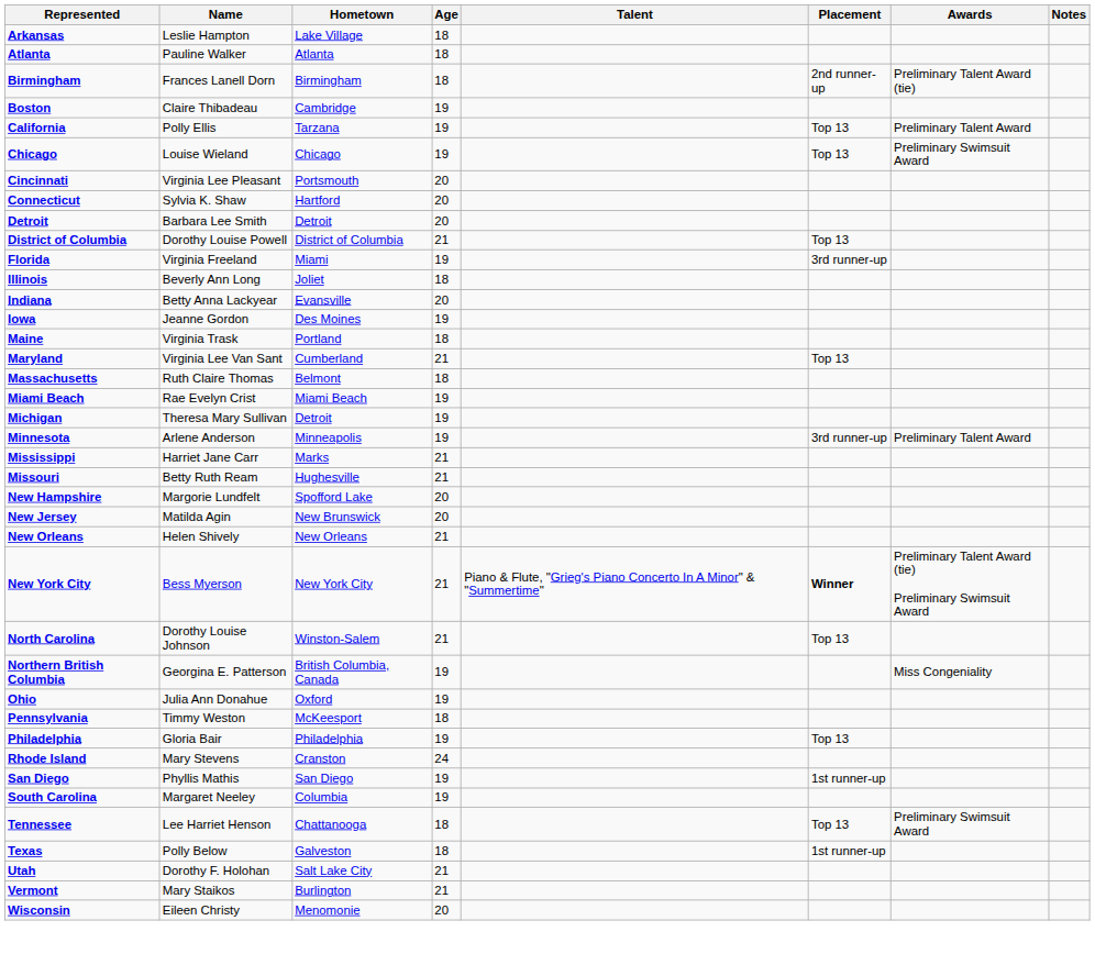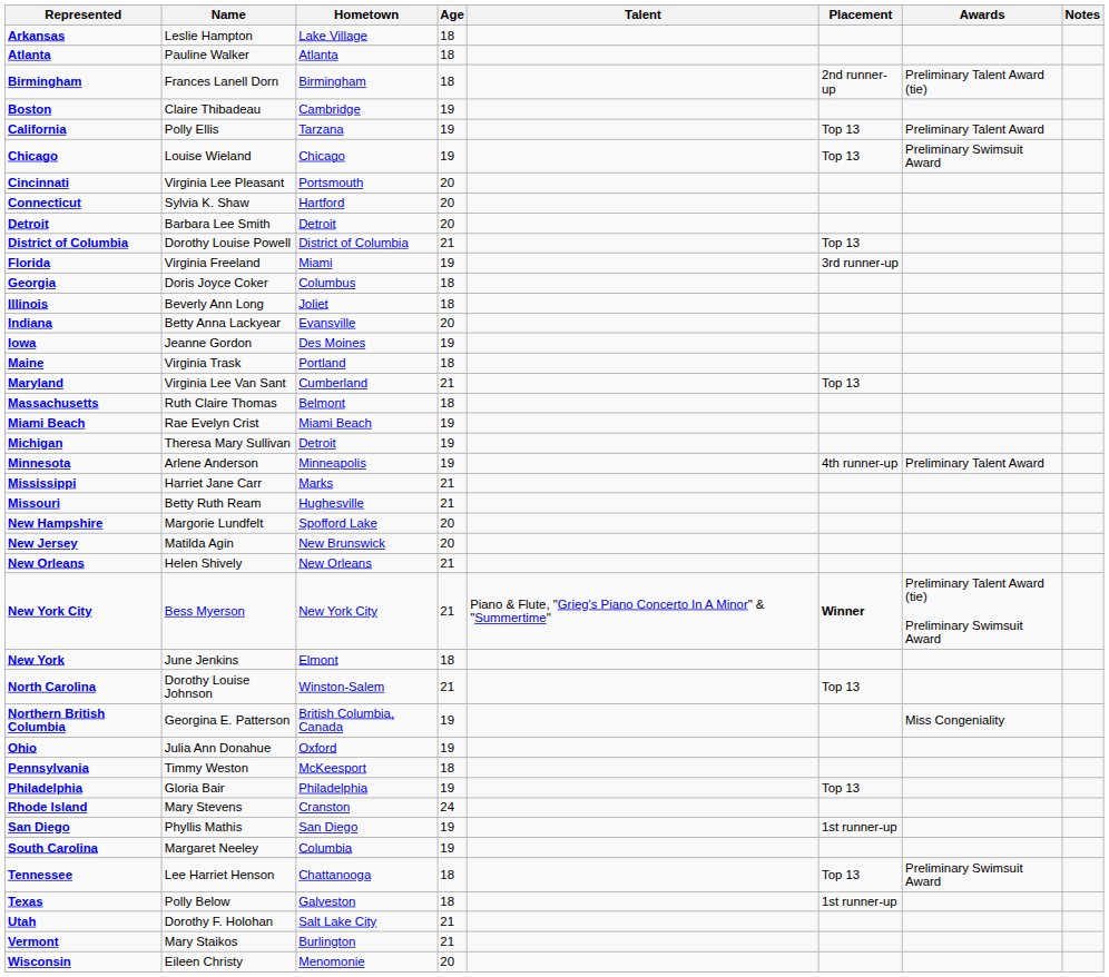 <table class="wikitable sortable" style="font-size:90%" style="width:100%">
 <tr>
 <th>Represented</th>
 <th>Name</th>
 <th>Hometown</th>
 <th>Age</th>
 <th>Talent</th>
 <th>Placement</th>
 <th>Awards</th>
 <th>Notes</th>
 </tr>
 <tr>
 <td><strong><a href='#'>Arkansas</a></strong></td>
 <td>Leslie Hampton</td>
 <td><a href='#'>Lake Village</a></td>
 <td>18</td>
 <td></td>
 <td></td>
 <td></td>
 <td></td>
 </tr>
 <tr>
 <td><strong><a href='#'>Atlanta</a></strong></td>
 <td>Pauline Walker</td>
 <td><a href='#'>Atlanta</a></td>
 <td>18</td>
 <td></td>
 <td></td>
 <td></td>
 <td></td>
 </tr>
 <tr>
 <td><strong><a href='#'>Birmingham</a></strong></td>
 <td>Frances Lanell Dorn</td>
 <td><a href='#'>Birmingham</a></td>
 <td>18</td>
 <td></td>
 <td>2nd runner-up</td>
 <td>Preliminary Talent Award (tie)</td>
 <td></td>
 </tr>
 <tr>
 <td><strong><a href='#'>Boston</a></strong></td>
 <td>Claire Thibadeau</td>
 <td><a href='#'>Cambridge</a></td>
 <td>19</td>
 <td></td>
 <td></td>
 <td></td>
 <td></td>
 </tr>
 <tr>
 <td><strong><a href='#'>California</a></strong></td>
 <td>Polly Ellis</td>
 <td><a href='#'>Tarzana</a></td>
 <td>19</td>
 <td></td>
 <td>Top 13</td>
 <td>Preliminary Talent Award</td>
 <td></td>
 </tr>
 <tr>
 <td><strong><a href='#'>Chicago</a></strong></td>
 <td>Louise Wieland</td>
 <td><a href='#'>Chicago</a></td>
 <td>19</td>
 <td></td>
 <td>Top 13</td>
 <td>Preliminary Swimsuit Award</td>
 <td></td>
 </tr>
 <tr>
 <td><strong><a href='#'>Cincinnati</a></strong></td>
 <td>Virginia Lee Pleasant</td>
 <td><a href='#'>Portsmouth</a></td>
 <td>20</td>
 <td></td>
 <td></td>
 <td></td>
 <td></td>
 </tr>
 <tr>
 <td><strong><a href='#'>Connecticut</a></strong></td>
 <td>Sylvia K. Shaw</td>
 <td><a href='#'>Hartford</a></td>
 <td>20</td>
 <td></td>
 <td></td>
 <td></td>
 <td></td>
 </tr>
 <tr>
 <td><strong><a href='#'>Detroit</a></strong></td>
 <td>Barbara Lee Smith</td>
 <td><a href='#'>Detroit</a></td>
 <td>20</td>
 <td></td>
 <td></td>
 <td></td>
 <td></td>
 </tr>
 <tr>
 <td><strong><a href='#'>District of Columbia</a></strong></td>
 <td>Dorothy Louise Powell</td>
 <td><a href='#'>District of Columbia</a></td>
 <td>21</td>
 <td></td>
 <td>Top 13</td>
 <td></td>
 <td></td>
 </tr>
 <tr>
 <td><strong><a href='#'>Florida</a></strong></td>
 <td>Virginia Freeland</td>
 <td><a href='#'>Miami</a></td>
 <td>19</td>
 <td></td>
 <td>3rd runner-up</td>
 <td></td>
 <td></td>
 </tr>
 <tr>
+<td><strong><a href='#'>Georgia</a></strong></td>
+<td>Doris Joyce Coker</td>
+<td><a href='#'>Columbus</a></td>
+<td>18</td>
+<td></td>
+<td></td>
+<td></td>
+<td></td>
+</tr>
+<tr>
 <td><strong><a href='#'>Illinois</a></strong></td>
 <td>Beverly Ann Long</td>
 <td><a href='#'>Joliet</a></td>
 <td>18</td>
 <td></td>
 <td></td>
 <td></td>
 <td></td>
 </tr>
 <tr>
 <td><strong><a href='#'>Indiana</a></strong></td>
 <td>Betty Anna Lackyear</td>
 <td><a href='#'>Evansville</a></td>
 <td>20</td>
 <td></td>
 <td></td>
 <td></td>
 <td></td>
 </tr>
 <tr>
 <td><strong><a href='#'>Iowa</a></strong></td>
 <td>Jeanne Gordon</td>
 <td><a href='#'>Des Moines</a></td>
 <td>19</td>
 <td></td>
 <td></td>
 <td></td>
 <td></td>
 </tr>
 <tr>
 <td><strong><a href='#'>Maine</a></strong></td>
 <td>Virginia Trask</td>
 <td><a href='#'>Portland</a></td>
 <td>18</td>
 <td></td>
 <td></td>
 <td></td>
 <td></td>
 </tr>
 <tr>
 <td><strong><a href='#'>Maryland</a></strong></td>
 <td>Virginia Lee Van Sant</td>
 <td><a href='#'>Cumberland</a></td>
 <td>21</td>
 <td></td>
 <td>Top 13</td>
 <td></td>
 <td></td>
 </tr>
 <tr>
 <td><strong><a href='#'>Massachusetts</a></strong></td>
 <td>Ruth Claire Thomas</td>
 <td><a href='#'>Belmont</a></td>
 <td>18</td>
 <td></td>
 <td></td>
 <td></td>
 <td></td>
 </tr>
 <tr>
 <td><strong><a href='#'>Miami Beach</a></strong></td>
 <td>Rae Evelyn Crist</td>
 <td><a href='#'>Miami Beach</a></td>
 <td>19</td>
 <td></td>
 <td></td>
 <td></td>
 <td></td>
 </tr>
 <tr>
 <td><strong><a href='#'>Michigan</a></strong></td>
 <td>Theresa Mary Sullivan</td>
 <td><a href='#'>Detroit</a></td>
 <td>19</td>
 <td></td>
 <td></td>
 <td></td>
 <td></td>
 </tr>
 <tr>
 <td><strong><a href='#'>Minnesota</a></strong></td>
 <td>Arlene Anderson</td>
 <td><a href='#'>Minneapolis</a></td>
 <td>19</td>
 <td></td>
-<td>3rd runner-up</td>
+<td>4th runner-up</td>
 <td>Preliminary Talent Award</td>
 <td></td>
 </tr>
 <tr>
 <td><strong><a href='#'>Mississippi</a></strong></td>
 <td>Harriet Jane Carr</td>
 <td><a href='#'>Marks</a></td>
 <td>21</td>
 <td></td>
 <td></td>
 <td></td>
 <td></td>
 </tr>
 <tr>
 <td><strong><a href='#'>Missouri</a></strong></td>
 <td>Betty Ruth Ream</td>
 <td><a href='#'>Hughesville</a></td>
 <td>21</td>
 <td></td>
 <td></td>
 <td></td>
 <td></td>
 </tr>
 <tr>
 <td><strong><a href='#'>New Hampshire</a></strong></td>
 <td>Margorie Lundfelt</td>
 <td><a href='#'>Spofford Lake</a></td>
 <td>20</td>
 <td></td>
 <td></td>
 <td></td>
 <td></td>
 </tr>
 <tr>
 <td><strong><a href='#'>New Jersey</a></strong></td>
 <td>Matilda Agin</td>
 <td><a href='#'>New Brunswick</a></td>
 <td>20</td>
 <td></td>
 <td></td>
 <td></td>
 <td></td>
 </tr>
 <tr>
 <td><strong><a href='#'>New Orleans</a></strong></td>
 <td>Helen Shively</td>
 <td><a href='#'>New Orleans</a></td>
 <td>21</td>
 <td></td>
 <td></td>
 <td></td>
 <td></td>
 </tr>
 <tr>
 <td><strong><a href='#'>New York City</a></strong></td>
 <td><a href='#'>Bess Myerson</a></td>
 <td><a href='#'>New York City</a></td>
 <td>21</td>
 <td>Piano & Flute, "<a href='#'>Grieg's Piano Concerto In A Minor</a>" & "<a href='#'>Summertime</a>"</td>
 <td><strong>Winner</strong></td>
 <td>Preliminary Talent Award (tie)<br><br>Preliminary Swimsuit Award</td>
+<td></td>
+</tr>
+<tr>
+<td><strong><a href='#'>New York</a></strong></td>
+<td>June Jenkins</td>
+<td><a href='#'>Elmont</a></td>
+<td>18</td>
+<td></td>
+<td></td>
+<td></td>
 <td></td>
 </tr>
 <tr>
 <td><strong><a href='#'>North Carolina</a></strong></td>
 <td>Dorothy Louise Johnson</td>
 <td><a href='#'>Winston-Salem</a></td>
 <td>21</td>
 <td></td>
 <td>Top 13</td>
 <td></td>
 <td></td>
 </tr>
 <tr>
 <td><strong><a href='#'>Northern British Columbia</a></strong></td>
 <td>Georgina E. Patterson</td>
 <td><a href='#'>British Columbia, Canada</a></td>
 <td>19</td>
 <td></td>
 <td></td>
 <td>Miss Congeniality</td>
 <td></td>
 </tr>
 <tr>
 <td><strong><a href='#'>Ohio</a></strong></td>
 <td>Julia Ann Donahue</td>
 <td><a href='#'>Oxford</a></td>
 <td>19</td>
 <td></td>
 <td></td>
 <td></td>
 <td></td>
 </tr>
 <tr>
 <td><strong><a href='#'>Pennsylvania</a></strong></td>
 <td>Timmy Weston</td>
 <td><a href='#'>McKeesport</a></td>
 <td>18</td>
 <td></td>
 <td></td>
 <td></td>
 <td></td>
 </tr>
 <tr>
 <td><strong><a href='#'>Philadelphia</a></strong></td>
 <td>Gloria Bair</td>
 <td><a href='#'>Philadelphia</a></td>
 <td>19</td>
 <td></td>
 <td>Top 13</td>
 <td></td>
 <td></td>
 </tr>
 <tr>
 <td><strong><a href='#'>Rhode Island</a></strong></td>
 <td>Mary Stevens</td>
 <td><a href='#'>Cranston</a></td>
 <td>24</td>
 <td></td>
 <td></td>
 <td></td>
 <td></td>
 </tr>
 <tr>
 <td><strong><a href='#'>San Diego</a></strong></td>
 <td>Phyllis Mathis</td>
 <td><a href='#'>San Diego</a></td>
 <td>19</td>
 <td></td>
 <td>1st runner-up</td>
 <td></td>
 <td></td>
 </tr>
 <tr>
 <td><strong><a href='#'>South Carolina</a></strong></td>
 <td>Margaret Neeley</td>
 <td><a href='#'>Columbia</a></td>
 <td>19</td>
 <td></td>
 <td></td>
 <td></td>
 <td></td>
 </tr>
 <tr>
 <td><strong><a href='#'>Tennessee</a></strong></td>
 <td>Lee Harriet Henson</td>
 <td><a href='#'>Chattanooga</a></td>
 <td>18</td>
 <td></td>
 <td>Top 13</td>
 <td>Preliminary Swimsuit Award</td>
 <td></td>
 </tr>
 <tr>
 <td><strong><a href='#'>Texas</a></strong></td>
 <td>Polly Below</td>
 <td><a href='#'>Galveston</a></td>
 <td>18</td>
 <td></td>
 <td>1st runner-up</td>
 <td></td>
 <td></td>
 </tr>
 <tr>
 <td><strong><a href='#'>Utah</a></strong></td>
 <td>Dorothy F. Holohan</td>
 <td><a href='#'>Salt Lake City</a></td>
 <td>21</td>
 <td></td>
 <td></td>
 <td></td>
 <td></td>
 </tr>
 <tr>
 <td><strong><a href='#'>Vermont</a></strong></td>
 <td>Mary Staikos</td>
 <td><a href='#'>Burlington</a></td>
 <td>21</td>
 <td></td>
 <td></td>
 <td></td>
 <td></td>
 </tr>
 <tr>
 <td><strong><a href='#'>Wisconsin</a></strong></td>
 <td>Eileen Christy</td>
 <td><a href='#'>Menomonie</a></td>
 <td>20</td>
 <td></td>
 <td></td>
 <td></td>
 <td></td>
 </tr>
 </table>
